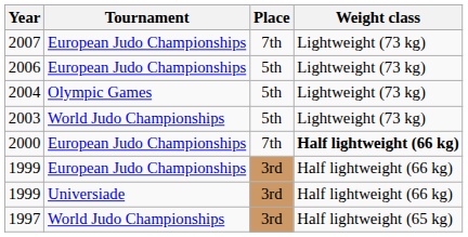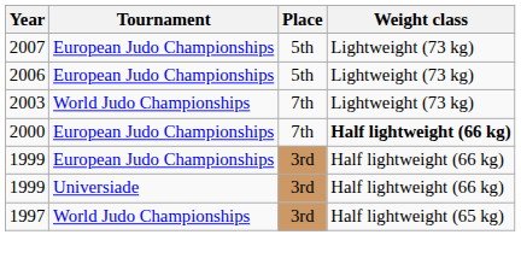 <table class=wikitable>
 <tr>
 <th>Year</th>
 <th>Tournament</th>
 <th>Place</th>
 <th>Weight class</th>
 </tr>
 <tr>
 <td>2007</td>
 <td><a href='#'>European Judo Championships</a></td>
-<td align="center">7th</td>
+<td align="center">5th</td>
 <td>Lightweight (73 kg)</td>
 </tr>
 <tr>
 <td>2006</td>
 <td><a href='#'>European Judo Championships</a></td>
 <td align="center">5th</td>
 <td>Lightweight (73 kg)</td>
 </tr>
 <tr>
-<td>2004</td>
-<td><a href='#'>Olympic Games</a></td>
-<td align="center">5th</td>
-<td>Lightweight (73 kg)</td>
-</tr>
-<tr>
 <td>2003</td>
 <td><a href='#'>World Judo Championships</a></td>
-<td align="center">5th</td>
+<td align="center">7th</td>
 <td>Lightweight (73 kg)</td>
 </tr>
 <tr>
 <td>2000</td>
 <td><a href='#'>European Judo Championships</a></td>
 <td align="center">7th</td>
 <td><strong>Half lightweight (66 kg)</strong></td>
 </tr>
 <tr>
 <td>1999</td>
 <td><a href='#'>European Judo Championships</a></td>
 <td bgcolor="cc9966" align="center">3rd</td>
 <td>Half lightweight (66 kg)</td>
 </tr>
 <tr>
 <td>1999</td>
 <td><a href='#'>Universiade</a></td>
 <td bgcolor="cc9966" align="center">3rd</td>
 <td>Half lightweight (66 kg)</td>
 </tr>
 <tr>
 <td>1997</td>
 <td><a href='#'>World Judo Championships</a></td>
 <td bgcolor="cc9966" align="center">3rd</td>
 <td>Half lightweight (65 kg)</td>
 </tr>
 </table>
